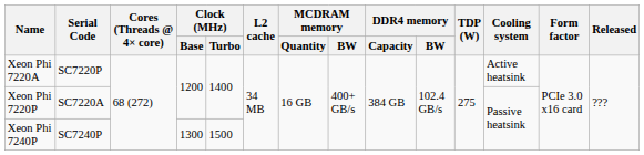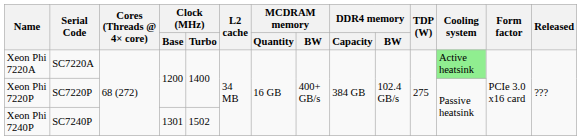 <table class="wikitable sortable">
 <tr>
 <th rowspan="2">Name</th>
 <th rowspan="2">Serial Code</th>
 <th rowspan="2">Cores<br>(Threads @ 4× core)<br></th>
 <th colspan="2">Clock (MHz)</th>
 <th rowspan="2">L2<br>cache</th>
 <th colspan="2">MCDRAM memory</th>
 <th colspan="2">DDR4 memory</th>
 <th rowspan="2">TDP<br>(W)</th>
 <th rowspan="2">Cooling<br>system</th>
 <th rowspan="2">Form factor</th>
 <th rowspan="2">Released</th>
 </tr>
 <tr>
 <th class="unsortable">Base</th>
 <th class="unsortable">Turbo</th>
 <th>Quantity</th>
 <th><abbr>BW</abbr></th>
 <th colspan="1">Capacity</th>
 <th><abbr>BW</abbr></th>
 </tr>
 <tr>
 <td>Xeon Phi 7220A</td>
-<td>SC7220P</td>
+<td>SC7220A</td>
 <td rowspan="3">68 (272)</td>
 <td rowspan="2">1200</td>
 <td rowspan="2">1400</td>
 <td rowspan="3">34 MB</td>
 <td rowspan="3">16 GB</td>
 <td rowspan="3">400+ GB/s</td>
 <td rowspan="3">384 GB</td>
 <td rowspan="3">102.4 GB/s</td>
 <td rowspan="3">275</td>
-<td>Active heatsink</td>
+<td style="background: lightgreen;">Active heatsink</td>
 <td rowspan="3">PCIe 3.0 x16 card</td>
 <td rowspan="3">???</td>
 </tr>
 <tr>
 <td>Xeon Phi 7220P</td>
-<td>SC7220A</td>
+<td>SC7220P</td>
 <td rowspan="2">Passive heatsink</td>
 </tr>
 <tr>
 <td>Xeon Phi 7240P</td>
 <td>SC7240P</td>
-<td>1300</td>
-<td>1500</td>
+<td>1301</td>
+<td>1502</td>
 </tr>
 </table>
